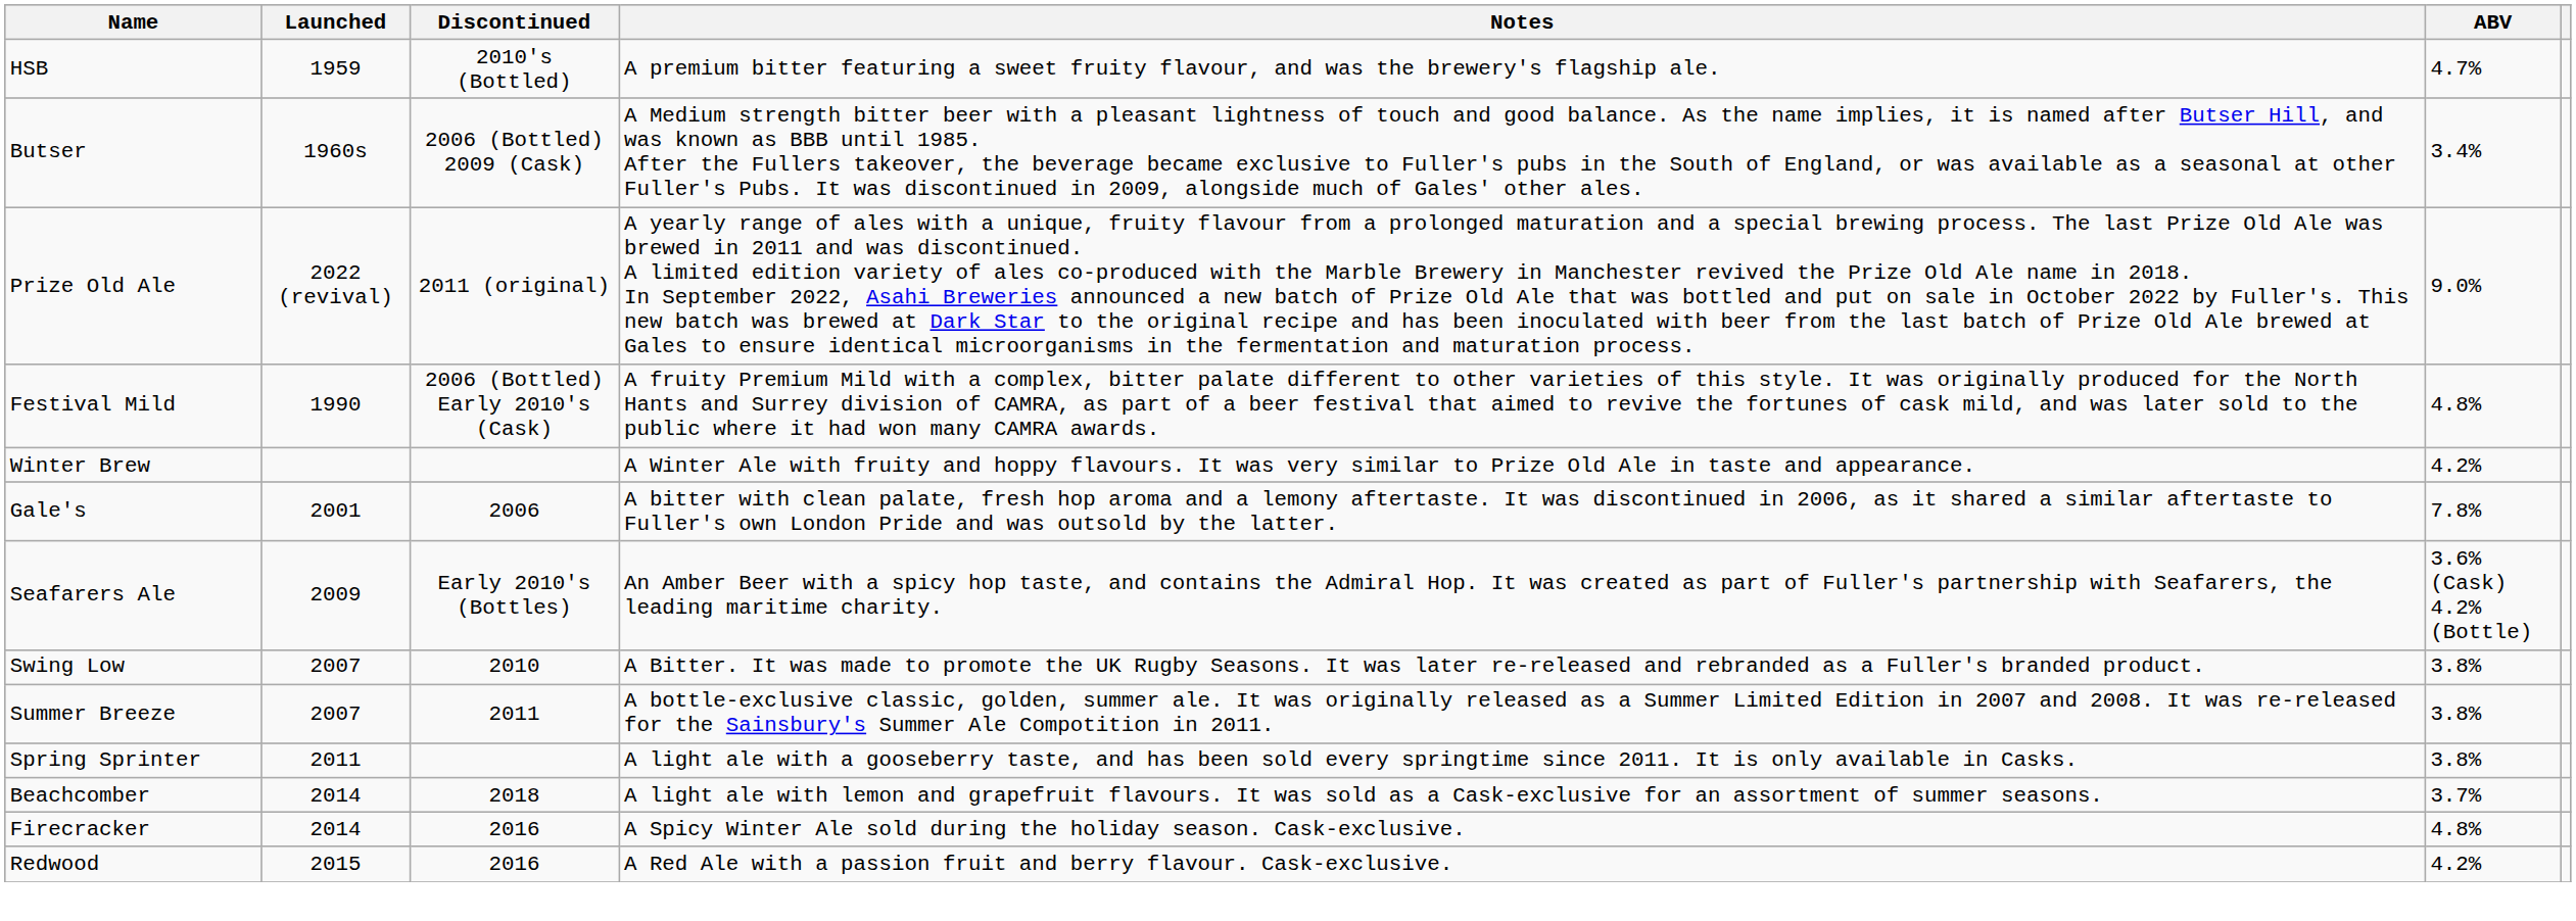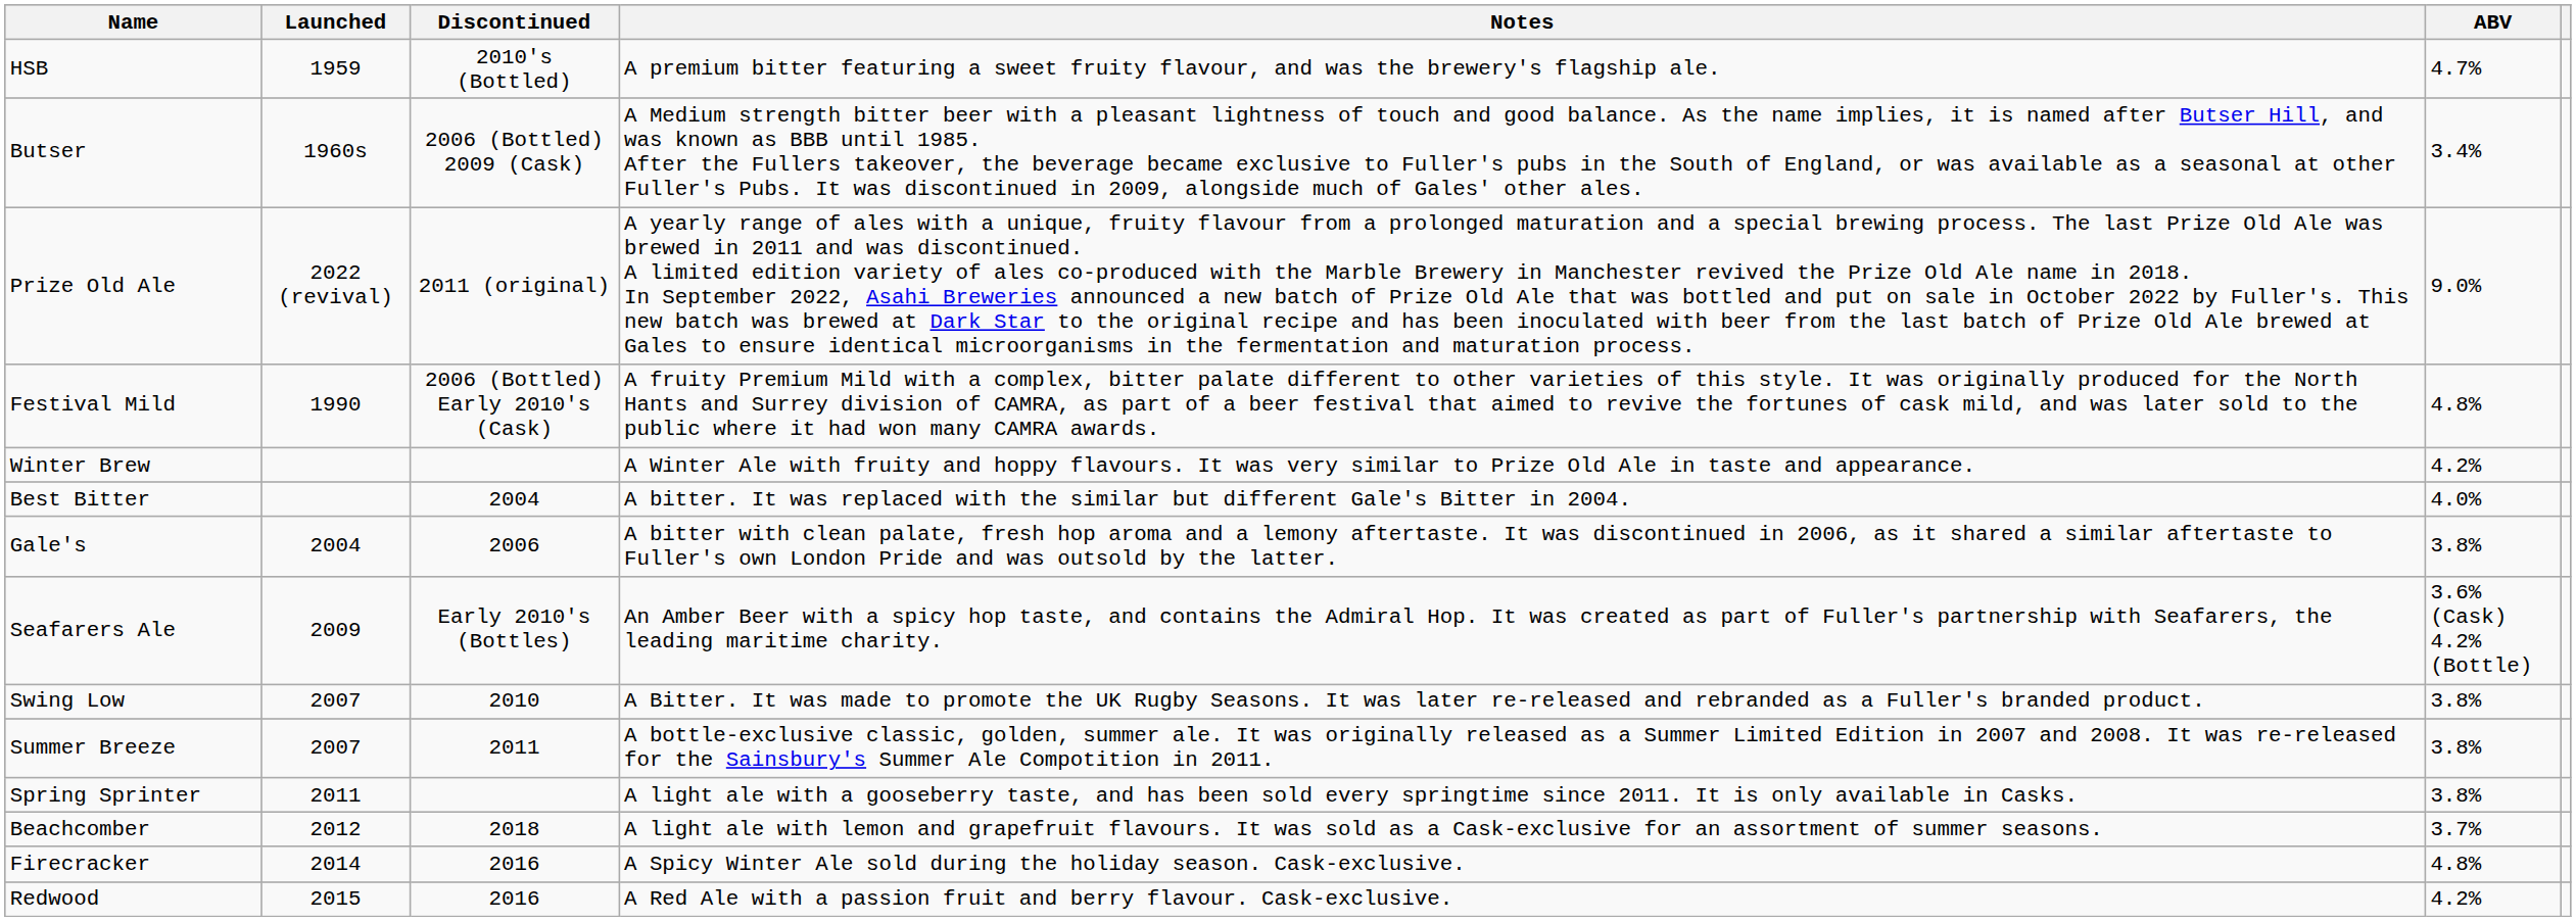 <table class="wikitable sortable">
 <tr>
 <th style="width:10%">Name</th>
 <th>Launched</th>
 <th>Discontinued</th>
 <th>Notes</th>
 <th>ABV</th>
 <th class="unsortable"></th>
 </tr>
 <tr>
 <td>HSB</td>
 <td style="text-align:center;">1959</td>
 <td style="text-align:center;">2010's (Bottled)</td>
 <td>A premium bitter featuring a sweet fruity flavour, and was the brewery's flagship ale.</td>
 <td>4.7%</td>
 <td align=center></td>
 </tr>
 <tr>
 <td>Butser</td>
 <td style="text-align:center;">1960s</td>
 <td style="text-align:center;">2006 (Bottled)<br>2009 (Cask)</td>
 <td>A Medium strength bitter beer with a pleasant lightness of touch and good balance. As the name implies, it is named after <a href='#'>Butser Hill</a>, and was known as BBB until 1985.<br>After the Fullers takeover, the beverage became exclusive to Fuller's pubs in the South of England, or was available as a seasonal at other Fuller's Pubs. It was discontinued in 2009, alongside much of Gales' other ales.</td>
 <td>3.4%</td>
 <td align=center></td>
 </tr>
 <tr>
 <td>Prize Old Ale</td>
 <td style="text-align:center;">2022 (revival)</td>
 <td style="text-align:center;">2011 (original)</td>
 <td>A yearly range of ales with a unique, fruity flavour from a prolonged maturation and a special brewing process. The last Prize Old Ale was brewed in 2011 and was discontinued.<br>A limited edition variety of ales co-produced with the Marble Brewery in Manchester revived the Prize Old Ale name in 2018.<br>In September 2022, <a href='#'>Asahi Breweries</a> announced a new batch of Prize Old Ale that was bottled and put on sale in October 2022 by Fuller's. This new batch was brewed at <a href='#'>Dark Star</a> to the original recipe and has been inoculated with beer from the last batch of Prize Old Ale brewed at Gales to ensure identical microorganisms in the fermentation and maturation process.</td>
 <td>9.0%</td>
 <td align=center></td>
 </tr>
 <tr>
 <td>Festival Mild</td>
 <td style="text-align:center;">1990</td>
 <td style="text-align:center;">2006 (Bottled)<br>Early 2010's (Cask)</td>
 <td>A fruity Premium Mild with a complex, bitter palate different to other varieties of this style. It was originally produced for the North Hants and Surrey division of CAMRA, as part of a beer festival that aimed to revive the fortunes of cask mild, and was later sold to the public where it had won many CAMRA awards.</td>
 <td>4.8%</td>
 <td></td>
 </tr>
 <tr>
 <td>Winter Brew</td>
 <td style="text-align:center;"></td>
 <td style="text-align:center;"></td>
 <td>A Winter Ale with fruity and hoppy flavours. It was very similar to Prize Old Ale in taste and appearance.</td>
 <td>4.2%</td>
 <td></td>
 </tr>
 <tr>
+<td>Best Bitter</td>
+<td style="text-align:center;"></td>
+<td style="text-align:center;">2004</td>
+<td>A bitter. It was replaced with the similar but different Gale's Bitter in 2004.</td>
+<td>4.0%</td>
+<td></td>
+</tr>
+<tr>
 <td>Gale's</td>
-<td style="text-align:center;">2001</td>
+<td style="text-align:center;">2004</td>
 <td style="text-align:center;">2006</td>
 <td>A bitter with clean palate, fresh hop aroma and a lemony aftertaste. It was discontinued in 2006, as it shared a similar aftertaste to Fuller's own London Pride and was outsold by the latter.</td>
-<td>7.8%</td>
+<td>3.8%</td>
 <td></td>
 </tr>
 <tr>
 <td>Seafarers Ale</td>
 <td style="text-align:center;">2009</td>
 <td style="text-align:center;">Early 2010's (Bottles)</td>
 <td>An Amber Beer with a spicy hop taste, and contains the Admiral Hop. It was created as part of Fuller's partnership with Seafarers, the leading maritime charity.</td>
 <td>3.6% (Cask)<br>4.2% (Bottle)</td>
 <td></td>
 </tr>
 <tr>
 <td>Swing Low</td>
 <td style="text-align:center;">2007</td>
 <td style="text-align:center;">2010</td>
 <td>A Bitter. It was made to promote the UK Rugby Seasons. It was later re-released and rebranded as a Fuller's branded product.</td>
 <td>3.8%</td>
 <td></td>
 </tr>
 <tr>
 <td>Summer Breeze</td>
 <td style="text-align:center;">2007</td>
 <td style="text-align:center;">2011</td>
 <td>A bottle-exclusive classic, golden, summer ale. It was originally released as a Summer Limited Edition in 2007 and 2008. It was re-released for the <a href='#'>Sainsbury's</a> Summer Ale Compotition in 2011.</td>
 <td>3.8%</td>
 <td></td>
 </tr>
 <tr>
 <td>Spring Sprinter</td>
 <td style="text-align:center;">2011</td>
 <td style="text-align:center;"></td>
 <td>A light ale with a gooseberry taste, and has been sold every springtime since 2011. It is only available in Casks.</td>
 <td>3.8%</td>
 <td></td>
 </tr>
 <tr>
 <td>Beachcomber</td>
-<td style="text-align:center;">2014</td>
+<td style="text-align:center;">2012</td>
 <td style="text-align:center;">2018</td>
 <td>A light ale with lemon and grapefruit flavours. It was sold as a Cask-exclusive for an assortment of summer seasons.</td>
 <td>3.7%</td>
 <td></td>
 </tr>
 <tr>
 <td>Firecracker</td>
 <td style="text-align:center;">2014</td>
 <td style="text-align:center;">2016</td>
 <td>A Spicy Winter Ale sold during the holiday season. Cask-exclusive.</td>
 <td>4.8%</td>
 <td></td>
 </tr>
 <tr>
 <td>Redwood</td>
 <td style="text-align:center;">2015</td>
 <td style="text-align:center;">2016</td>
 <td>A Red Ale with a passion fruit and berry flavour. Cask-exclusive.</td>
 <td>4.2%</td>
 <td></td>
 </tr>
 </table>
